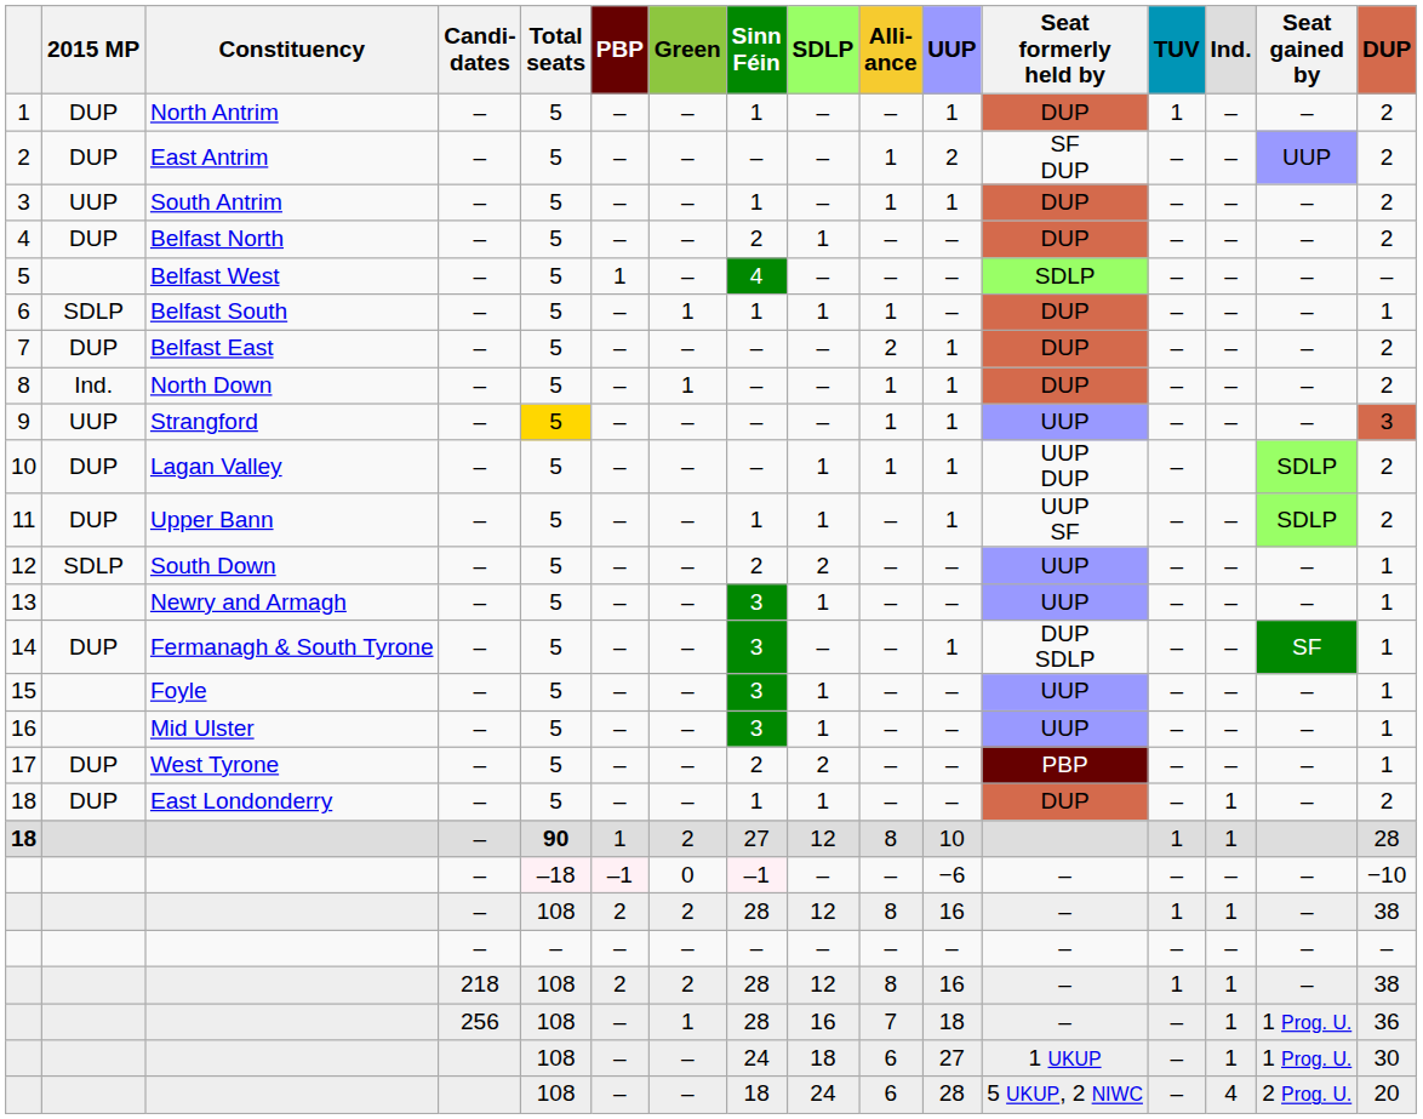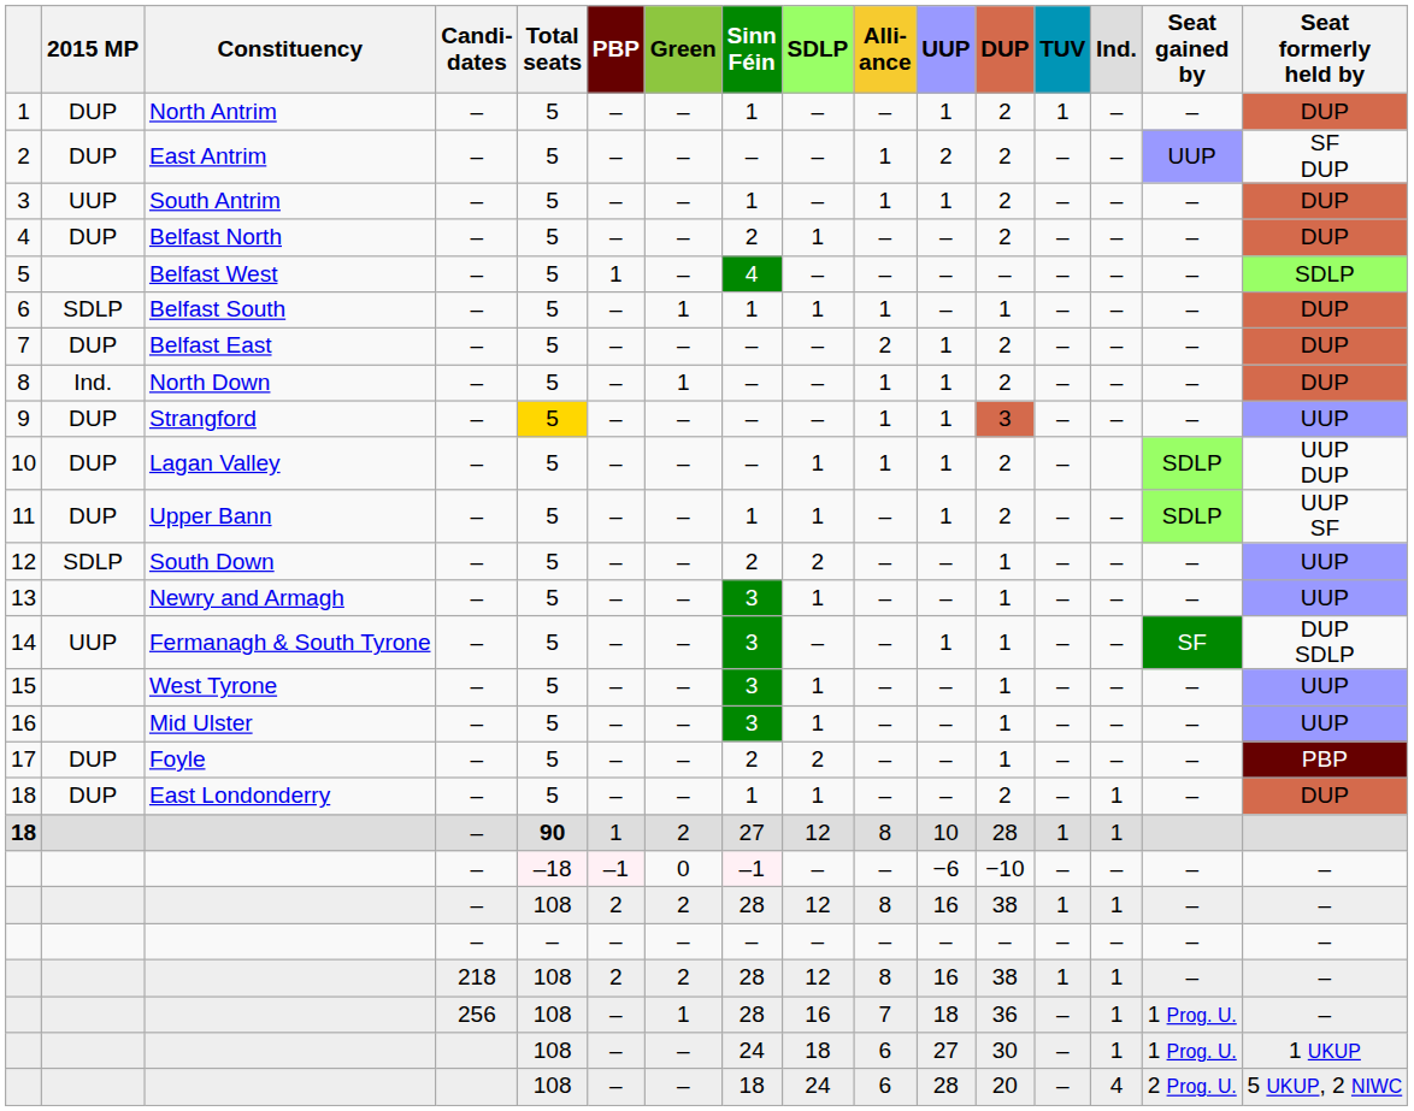 <table class="wikitable sortable" style="text-align:center;">
 <tr>
 <th></th>
 <th>2015 MP</th>
 <th>Constituency</th>
 <th>Candi-<br>dates<br></th>
 <th>Total<br>seats <br></th>
 <th style="background-color:#660000; color:#fff;">PBP<br></th>
 <th style="background-color:#8dc63f;">Green<br></th>
 <th style="background-color:#008800; color:#fff;">Sinn<br>Féin<br></th>
 <th style="background-color:#99ff66;">SDLP<br></th>
 <th style="background-color:#f6cb2f;">Alli-<br>ance<br></th>
 <th style="background-color:#9999ff;">UUP<br></th>
-<th class="unsortable"><strong>Seat<br> formerly<br>held by</strong></th>
+<th style="background-color:#d46a4c;">DUP<br></th>
 <th style="background-color:#0095b6;">TUV<br></th>
 <th style="background-color:#dddddd;">Ind.<br></th>
 <th class="unsortable">Seat<br>gained<br>by</th>
-<th style="background-color:#d46a4c;">DUP<br></th>
+<th class="unsortable"><strong>Seat<br> formerly<br>held by</strong></th>
 </tr>
 <tr>
 <td>1</td>
 <td>DUP</td>
 <td style="text-align:left;"><a href='#'>North Antrim</a></td>
 <td>–</td>
 <td>5</td>
 <td>–</td>
 <td>–</td>
 <td>1</td>
 <td>–</td>
 <td>–</td>
 <td>1</td>
-<td style="background:#d46a4c;">DUP</td>
+<td>2</td>
 <td>1</td>
 <td>–</td>
 <td>–</td>
-<td>2</td>
+<td style="background:#d46a4c;">DUP</td>
 </tr>
 <tr>
 <td>2</td>
 <td>DUP</td>
 <td style="text-align:left;"><a href='#'>East Antrim</a></td>
 <td>–</td>
 <td>5</td>
 <td>–</td>
 <td>–</td>
 <td>–</td>
 <td>–</td>
 <td>1</td>
 <td>2</td>
-<td style="padding:0;"><div>SF</div><div>DUP</div></td>
+<td>2</td>
 <td>–</td>
 <td>–</td>
 <td style="background:#9999ff;">UUP</td>
-<td>2</td>
+<td style="padding:0;"><div>SF</div><div>DUP</div></td>
 </tr>
 <tr>
 <td>3</td>
 <td>UUP</td>
 <td style="text-align:left;"><a href='#'>South Antrim</a></td>
 <td>–</td>
 <td>5</td>
 <td>–</td>
 <td>–</td>
 <td>1</td>
 <td>–</td>
 <td>1</td>
 <td>1</td>
-<td style="background:#d46a4c;">DUP</td>
+<td>2</td>
 <td>–</td>
 <td>–</td>
 <td>–</td>
-<td>2</td>
+<td style="background:#d46a4c;">DUP</td>
 </tr>
 <tr>
 <td>4</td>
 <td>DUP</td>
 <td style="text-align:left;"><a href='#'>Belfast North</a></td>
 <td>–</td>
 <td>5</td>
 <td>–</td>
 <td>–</td>
 <td>2</td>
 <td>1</td>
 <td>–</td>
 <td>–</td>
-<td style="background:#d46a4c;">DUP</td>
+<td>2</td>
 <td>–</td>
 <td>–</td>
 <td>–</td>
-<td>2</td>
+<td style="background:#d46a4c;">DUP</td>
 </tr>
 <tr>
 <td>5</td>
 <td></td>
 <td style="text-align:left;"><a href='#'>Belfast West</a></td>
 <td>–</td>
 <td>5</td>
 <td>1</td>
 <td>–</td>
 <td style="background:#008800; color:#fff;">4</td>
 <td>–</td>
 <td>–</td>
 <td>–</td>
-<td style="background:#99ff66;">SDLP</td>
 <td>–</td>
 <td>–</td>
 <td>–</td>
 <td>–</td>
+<td style="background:#99ff66;">SDLP</td>
 </tr>
 <tr>
 <td>6</td>
 <td>SDLP</td>
 <td style="text-align:left;"><a href='#'>Belfast South</a></td>
 <td>–</td>
 <td>5</td>
 <td>–</td>
 <td>1</td>
 <td>1</td>
 <td>1</td>
 <td>1</td>
 <td>–</td>
-<td style="background:#d46a4c;">DUP</td>
+<td>1</td>
 <td>–</td>
 <td>–</td>
 <td>–</td>
-<td>1</td>
+<td style="background:#d46a4c;">DUP</td>
 </tr>
 <tr>
 <td>7</td>
 <td>DUP</td>
 <td style="text-align:left;"><a href='#'>Belfast East</a></td>
 <td>–</td>
 <td>5</td>
 <td>–</td>
 <td>–</td>
 <td>–</td>
 <td>–</td>
 <td>2</td>
 <td>1</td>
-<td style="background:#d46a4c;">DUP</td>
+<td>2</td>
 <td>–</td>
 <td>–</td>
 <td>–</td>
-<td>2</td>
+<td style="background:#d46a4c;">DUP</td>
 </tr>
 <tr>
 <td>8</td>
 <td>Ind.</td>
 <td style="text-align:left;"><a href='#'>North Down</a></td>
 <td>–</td>
 <td>5</td>
 <td>–</td>
 <td>1</td>
 <td>–</td>
 <td>–</td>
 <td>1</td>
 <td>1</td>
-<td style="background:#d46a4c;">DUP</td>
+<td>2</td>
 <td>–</td>
 <td>–</td>
 <td>–</td>
-<td>2</td>
+<td style="background:#d46a4c;">DUP</td>
 </tr>
 <tr>
 <td>9</td>
-<td>UUP</td>
+<td>DUP</td>
 <td style="text-align:left;"><a href='#'>Strangford</a></td>
 <td>–</td>
 <td style="background: gold;">5</td>
 <td>–</td>
 <td>–</td>
 <td>–</td>
 <td>–</td>
 <td>1</td>
 <td>1</td>
-<td style="background:#9999ff;">UUP</td>
+<td style="background:#d46a4c;">3</td>
 <td>–</td>
 <td>–</td>
 <td>–</td>
-<td style="background:#d46a4c;">3</td>
+<td style="background:#9999ff;">UUP</td>
 </tr>
 <tr>
 <td>10</td>
 <td>DUP</td>
 <td style="text-align:left;"><a href='#'>Lagan Valley</a></td>
 <td>–</td>
 <td>5</td>
 <td>–</td>
 <td>–</td>
 <td>–</td>
 <td>1</td>
 <td>1</td>
 <td>1</td>
-<td style="padding:0;"><div>UUP</div><div>DUP</div></td>
+<td>2</td>
 <td>–</td>
 <td –></td>
 <td style="background:#99ff66;">SDLP</td>
-<td>2</td>
+<td style="padding:0;"><div>UUP</div><div>DUP</div></td>
 </tr>
 <tr>
 <td>11</td>
 <td>DUP</td>
 <td style="text-align:left;"><a href='#'>Upper Bann</a></td>
 <td>–</td>
 <td>5</td>
 <td>–</td>
 <td>–</td>
 <td>1</td>
 <td>1</td>
 <td>–</td>
 <td>1</td>
-<td style="padding:0;"><div>UUP</div><div>SF</div></td>
+<td>2</td>
 <td>–</td>
 <td>–</td>
 <td style="background:#99ff66;">SDLP</td>
-<td>2</td>
+<td style="padding:0;"><div>UUP</div><div>SF</div></td>
 </tr>
 <tr>
 <td>12</td>
 <td>SDLP</td>
 <td style="text-align:left;"><a href='#'>South Down</a></td>
 <td>–</td>
 <td>5</td>
 <td>–</td>
 <td>–</td>
 <td>2</td>
 <td>2</td>
 <td>–</td>
 <td>–</td>
-<td style="background:#9999ff;">UUP</td>
+<td>1</td>
 <td>–</td>
 <td>–</td>
 <td>–</td>
-<td>1</td>
+<td style="background:#9999ff;">UUP</td>
 </tr>
 <tr>
 <td>13</td>
 <td></td>
 <td style="text-align:left;"><a href='#'>Newry and Armagh</a></td>
 <td>–</td>
 <td>5</td>
 <td>–</td>
 <td>–</td>
 <td style="background:#008800; color:#fff;">3</td>
 <td>1</td>
 <td>–</td>
 <td>–</td>
-<td style="background:#9999ff;">UUP</td>
+<td>1</td>
 <td>–</td>
 <td>–</td>
 <td>–</td>
-<td>1</td>
+<td style="background:#9999ff;">UUP</td>
 </tr>
 <tr>
 <td>14</td>
-<td>DUP</td>
+<td>UUP</td>
 <td style="text-align:left;"><a href='#'>Fermanagh & South Tyrone</a></td>
 <td>–</td>
 <td>5</td>
 <td>–</td>
 <td>–</td>
 <td style="background:#008800; color:#fff;">3</td>
 <td>–</td>
 <td>–</td>
 <td>1</td>
-<td style="padding:0;"><div>DUP</div><div>SDLP</div></td>
+<td>1</td>
 <td>–</td>
 <td>–</td>
 <td style="background:#008800; color:#fff;">SF</td>
-<td>1</td>
+<td style="padding:0;"><div>DUP</div><div>SDLP</div></td>
 </tr>
 <tr>
 <td>15</td>
 <td></td>
-<td style="text-align:left;"><a href='#'>Foyle</a></td>
+<td style="text-align:left;"><a href='#'>West Tyrone</a></td>
 <td>–</td>
 <td>5</td>
 <td>–</td>
 <td>–</td>
 <td style="background:#008800; color:#fff;">3</td>
 <td>1</td>
 <td>–</td>
 <td>–</td>
-<td style="background:#9999ff;">UUP</td>
+<td>1</td>
 <td>–</td>
 <td>–</td>
 <td>–</td>
-<td>1</td>
+<td style="background:#9999ff;">UUP</td>
 </tr>
 <tr>
 <td>16</td>
 <td></td>
 <td style="text-align:left;"><a href='#'>Mid Ulster</a></td>
 <td>–</td>
 <td>5</td>
 <td>–</td>
 <td>–</td>
 <td style="background:#008800; color:#fff;">3</td>
 <td>1</td>
 <td>–</td>
 <td>–</td>
-<td style="background:#9999ff;">UUP</td>
+<td>1</td>
 <td>–</td>
 <td>–</td>
 <td>–</td>
-<td>1</td>
+<td style="background:#9999ff;">UUP</td>
 </tr>
 <tr>
 <td>17</td>
 <td>DUP</td>
-<td style="text-align:left;"><a href='#'>West Tyrone</a></td>
+<td style="text-align:left;"><a href='#'>Foyle</a></td>
 <td>–</td>
 <td>5</td>
 <td>–</td>
 <td>–</td>
 <td>2</td>
 <td>2</td>
 <td>–</td>
 <td>–</td>
-<td style="background:#660000; color:#fff;">PBP</td>
+<td>1</td>
 <td>–</td>
 <td>–</td>
 <td>–</td>
-<td>1</td>
+<td style="background:#660000; color:#fff;">PBP</td>
 </tr>
 <tr>
 <td>18</td>
 <td>DUP</td>
 <td style="text-align:left;"><a href='#'>East Londonderry</a></td>
 <td>–</td>
 <td>5</td>
 <td>–</td>
 <td>–</td>
 <td>1</td>
 <td>1</td>
 <td>–</td>
 <td>–</td>
-<td style="background:#d46a4c;">DUP</td>
+<td>2</td>
 <td>–</td>
 <td>1</td>
 <td>–</td>
-<td>2</td>
+<td style="background:#d46a4c;">DUP</td>
 </tr>
 <tr class="sortbottom"  style="text-align:center; background:#ddd;">
 <td><strong>18</strong></td>
 <td></td>
 <td></td>
 <td>–</td>
 <td><strong>90</strong></td>
 <td>1</td>
 <td>2</td>
 <td>27</td>
 <td>12</td>
 <td>8</td>
 <td>10</td>
-<td></td>
+<td>28</td>
 <td>1</td>
 <td>1</td>
 <td></td>
-<td>28</td>
+<td></td>
 </tr>
 <tr class="sortbottom">
 <td></td>
 <td> </td>
 <td align="left"></td>
 <td>–</td>
 <td style="background:lavenderblush;">–18</td>
 <td style="background:lavenderblush;">–1</td>
 <td>0</td>
 <td style="background:lavenderblush;">–1</td>
 <td>–</td>
 <td>–</td>
 <td>−6</td>
+<td>−10</td>
 <td>–</td>
 <td>–</td>
 <td>–</td>
 <td>–</td>
-<td>−10</td>
 </tr>
 <tr class="sortbottom" style="text-align:center; background:#eee;">
 <td></td>
 <td> </td>
 <td align="left"></td>
 <td>–</td>
 <td>108</td>
 <td>2</td>
 <td>2</td>
 <td>28</td>
 <td>12</td>
 <td>8</td>
 <td>16</td>
-<td>–</td>
+<td>38</td>
 <td>1</td>
 <td>1</td>
 <td>–</td>
-<td>38</td>
+<td>–</td>
 </tr>
 <tr class="sortbottom">
 <td></td>
 <td> </td>
 <td align="left"></td>
 <td>–</td>
 <td>–</td>
 <td>–</td>
 <td>–</td>
 <td>–</td>
 <td>–</td>
 <td>–</td>
 <td>–</td>
 <td>–</td>
 <td>–</td>
 <td>–</td>
 <td>–</td>
 <td>–</td>
 </tr>
 <tr class="sortbottom" style="text-align:center; background:#eee;">
 <td></td>
 <td> </td>
 <td align="left"></td>
 <td>218</td>
 <td>108</td>
 <td>2</td>
 <td>2</td>
 <td>28</td>
 <td>12</td>
 <td>8</td>
 <td>16</td>
-<td>–</td>
+<td>38</td>
 <td>1</td>
 <td>1</td>
 <td>–</td>
-<td>38</td>
+<td>–</td>
 </tr>
 <tr class="sortbottom" style="text-align:center; background:#eee;">
 <td></td>
 <td> </td>
 <td align="left"></td>
 <td>256</td>
 <td>108</td>
 <td>–</td>
 <td>1</td>
 <td>28</td>
 <td>16</td>
 <td>7</td>
 <td>18</td>
-<td>–</td>
+<td>36</td>
 <td>–</td>
 <td>1</td>
 <td>1 <small><a href='#'>Prog. U.</a></small></td>
-<td>36</td>
+<td>–</td>
 </tr>
 <tr class="sortbottom" style="text-align:center; background:#eee;">
 <td></td>
 <td> </td>
 <td align="left"></td>
 <td></td>
 <td>108</td>
 <td>–</td>
 <td>–</td>
 <td>24</td>
 <td>18</td>
 <td>6</td>
 <td>27</td>
-<td>1 <small><a href='#'>UKUP</a></small></td>
+<td>30</td>
 <td>–</td>
 <td>1</td>
 <td>1 <small><a href='#'>Prog. U.</a></small></td>
-<td>30</td>
+<td>1 <small><a href='#'>UKUP</a></small></td>
 </tr>
 <tr class="sortbottom" style="text-align:center; background:#eee;">
 <td></td>
 <td> </td>
 <td align="left"></td>
 <td></td>
 <td>108</td>
 <td>–</td>
 <td>–</td>
 <td>18</td>
 <td>24</td>
 <td>6</td>
 <td>28</td>
-<td>5 <small><a href='#'>UKUP</a></small>, 2 <small><a href='#'>NIWC</a></small></td>
+<td>20</td>
 <td>–</td>
 <td>4</td>
 <td>2 <small><a href='#'>Prog. U.</a></small></td>
-<td>20</td>
+<td>5 <small><a href='#'>UKUP</a></small>, 2 <small><a href='#'>NIWC</a></small></td>
 </tr>
 </table>
